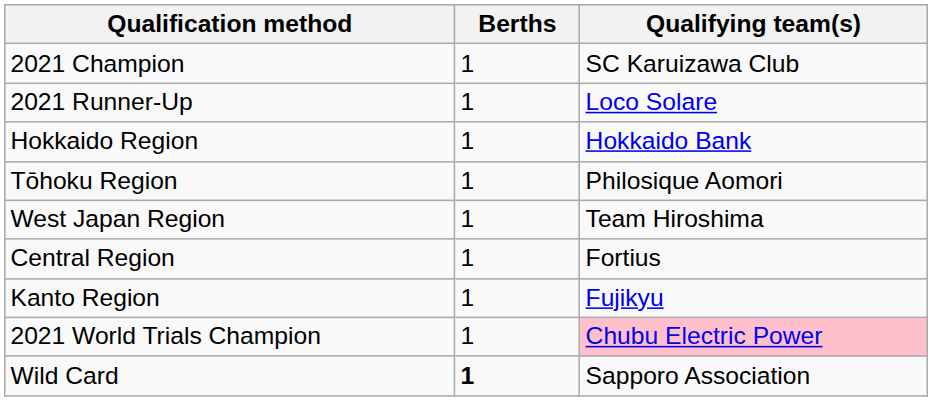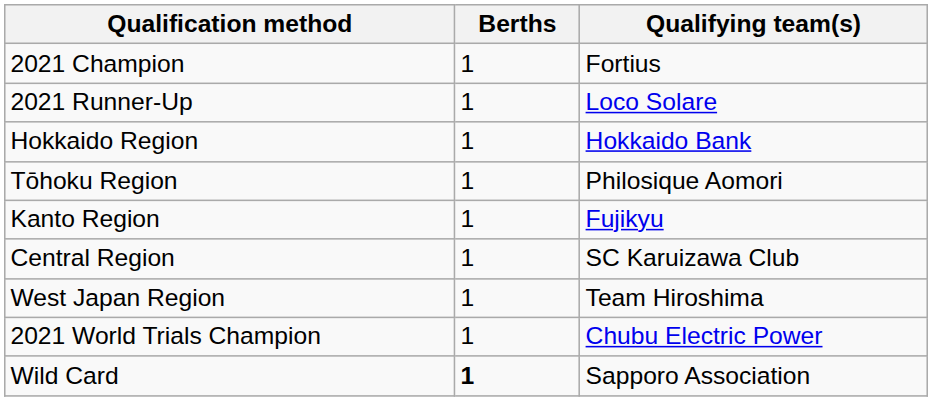 <table class="wikitable" style="width:600px;">
 <tr>
 <th scope="col">Qualification method</th>
 <th scope="col">Berths</th>
 <th scope="col">Qualifying team(s)</th>
 </tr>
 <tr>
 <td>2021 Champion</td>
 <td>1</td>
-<td> SC Karuizawa Club</td>
+<td> Fortius</td>
 </tr>
 <tr>
 <td>2021 Runner-Up</td>
 <td>1</td>
 <td> <a href='#'>Loco Solare</a></td>
 </tr>
 <tr>
 <td>Hokkaido Region</td>
 <td>1</td>
 <td> <a href='#'>Hokkaido Bank</a></td>
 </tr>
 <tr>
 <td>Tōhoku Region</td>
 <td>1</td>
 <td> Philosique Aomori</td>
 </tr>
 <tr>
+<td>Kanto Region</td>
+<td>1</td>
+<td> <a href='#'>Fujikyu</a></td>
+</tr>
+<tr>
+<td>Central Region</td>
+<td>1</td>
+<td> SC Karuizawa Club</td>
+</tr>
+<tr>
 <td>West Japan Region</td>
 <td>1</td>
 <td> Team Hiroshima</td>
 </tr>
 <tr>
-<td>Central Region</td>
-<td>1</td>
-<td> Fortius</td>
-</tr>
-<tr>
-<td>Kanto Region</td>
-<td>1</td>
-<td> <a href='#'>Fujikyu</a></td>
-</tr>
-<tr>
 <td>2021 World Trials Champion</td>
 <td>1</td>
-<td style="background: pink;"> <a href='#'>Chubu Electric Power</a></td>
+<td> <a href='#'>Chubu Electric Power</a></td>
 </tr>
 <tr>
 <td>Wild Card</td>
 <td><strong>1</strong></td>
 <td> Sapporo Association</td>
 </tr>
 </table>
